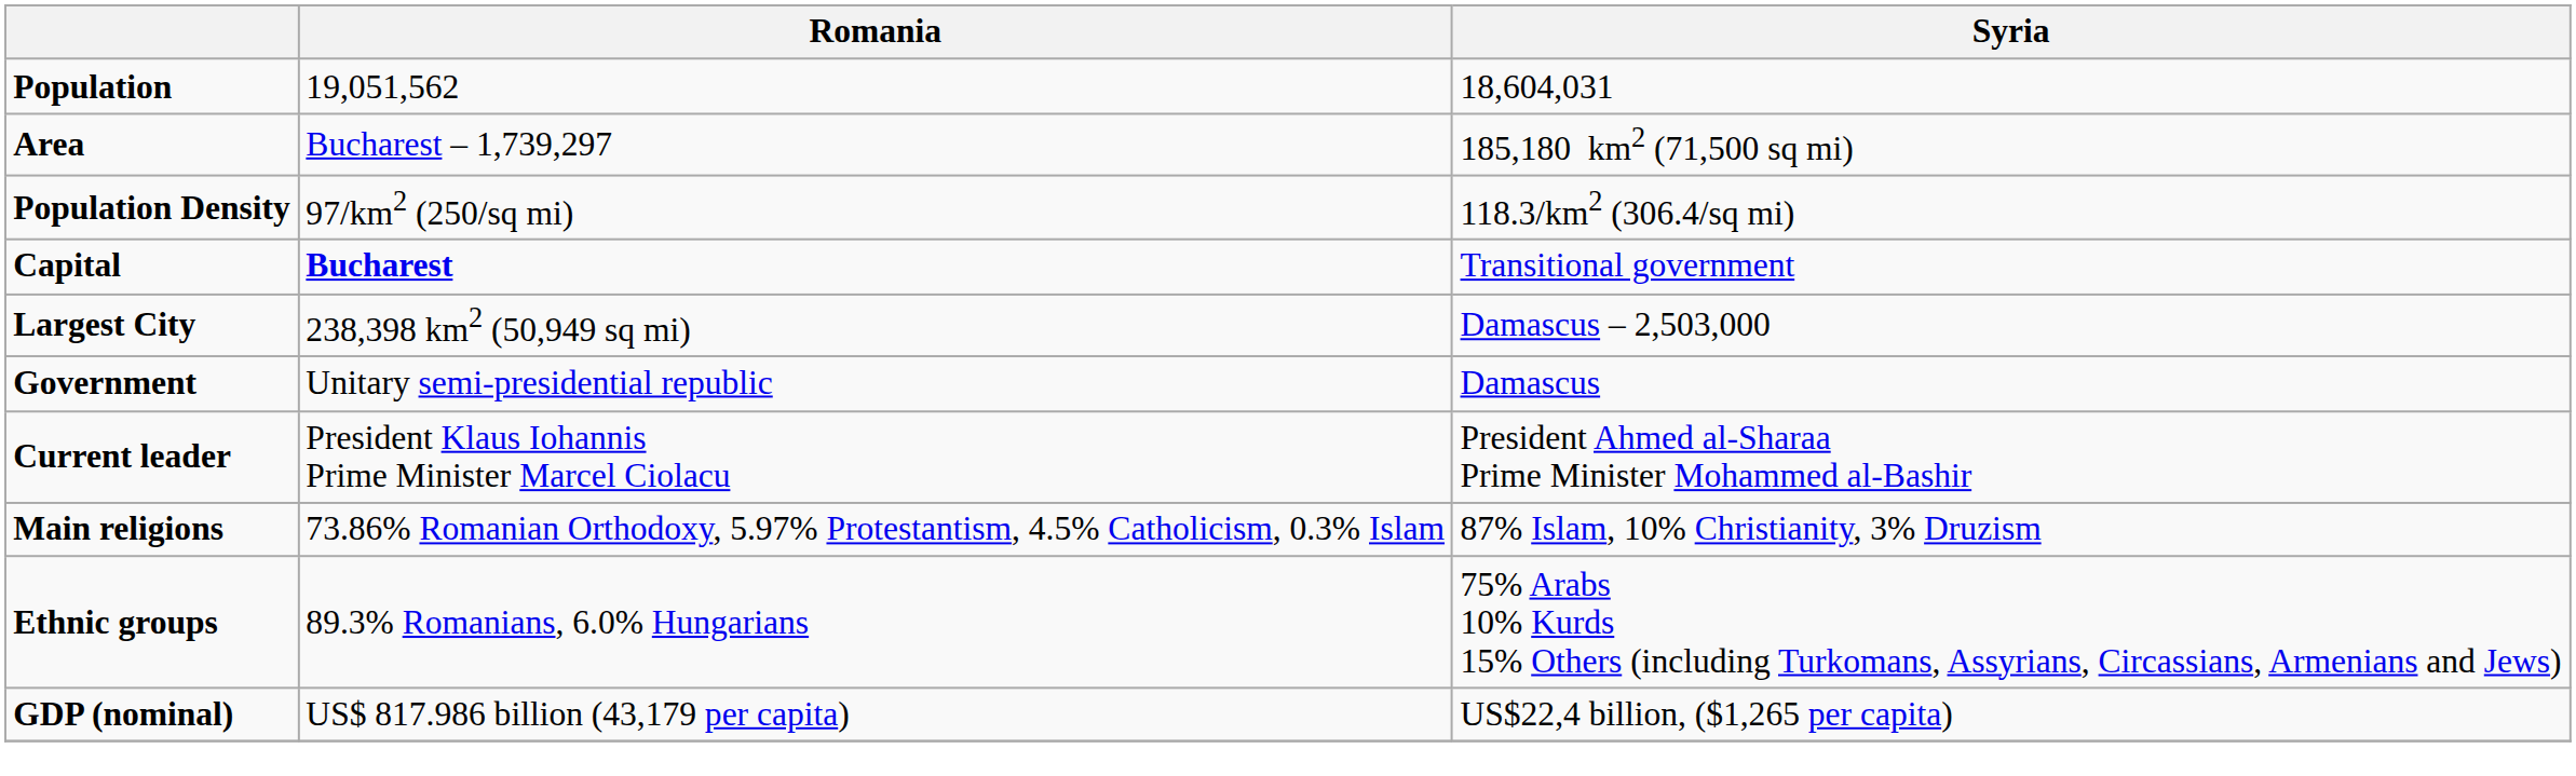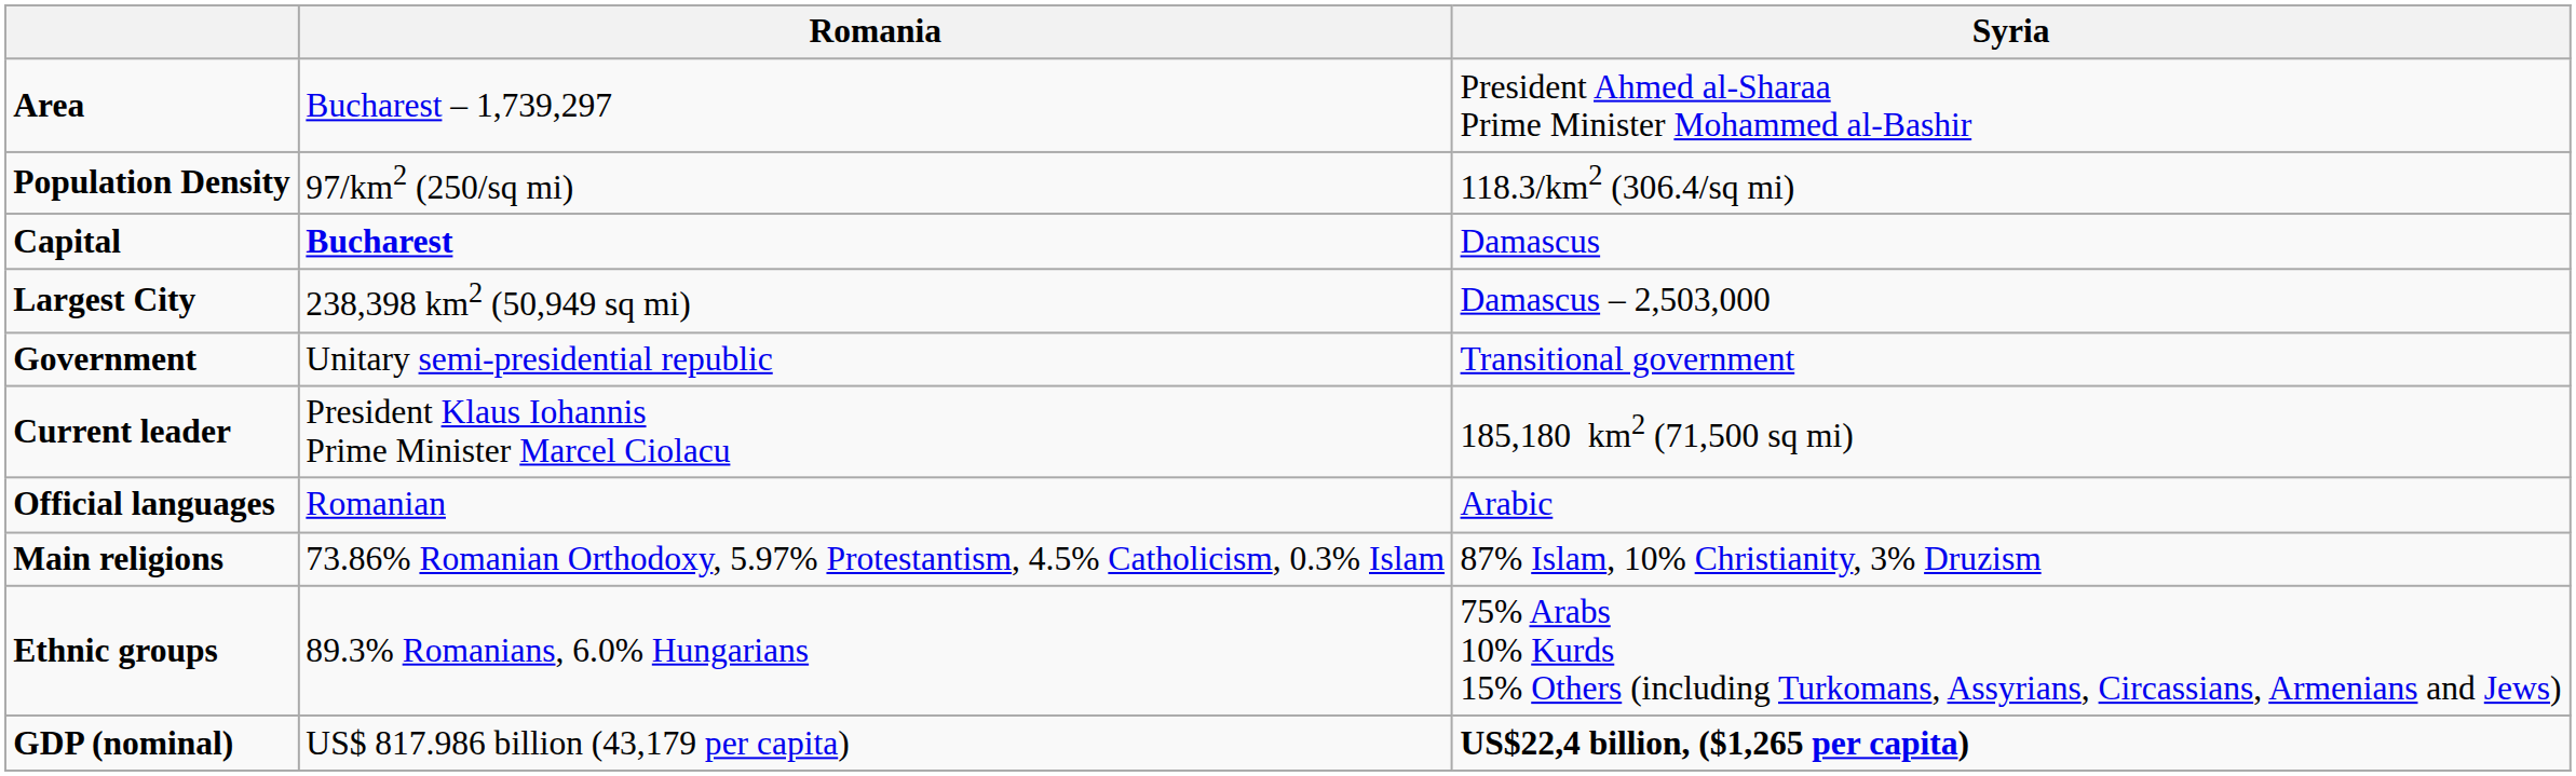 <table class="wikitable">
 <tr>
 <th></th>
 <th> <strong>Romania</strong></th>
 <th> <strong>Syria</strong></th>
 </tr>
 <tr>
-<td><strong>Population</strong></td>
-<td>19,051,562 </td>
-<td>18,604,031</td>
-</tr>
-<tr>
 <td><strong>Area</strong></td>
 <td><a href='#'>Bucharest</a> – 1,739,297</td>
-<td>185,180  km<sup>2</sup> (71,500 sq mi)</td>
+<td>President  <a href='#'>Ahmed al-Sharaa</a><br> Prime Minister <a href='#'>Mohammed al-Bashir</a></td>
 </tr>
 <tr>
 <td><strong>Population Density</strong></td>
 <td>97/km<sup>2</sup> (250/sq mi)</td>
 <td>118.3/km<sup>2</sup>  (306.4/sq mi)</td>
 </tr>
 <tr>
 <td><strong>Capital</strong></td>
 <td><strong><a href='#'>Bucharest</a></strong></td>
-<td><a href='#'>Transitional government</a></td>
+<td><a href='#'>Damascus</a></td>
 </tr>
 <tr>
 <td><strong>Largest City</strong></td>
 <td>238,398 km<sup>2</sup> (50,949 sq mi)</td>
 <td><a href='#'>Damascus</a> – 2,503,000</td>
 </tr>
 <tr>
 <td><strong>Government</strong></td>
 <td>Unitary <a href='#'>semi-presidential republic</a></td>
-<td><a href='#'>Damascus</a></td>
+<td><a href='#'>Transitional government</a></td>
 </tr>
 <tr>
 <td><strong>Current leader</strong></td>
 <td>President <a href='#'>Klaus Iohannis</a><br> Prime Minister <a href='#'>Marcel Ciolacu</a></td>
-<td>President  <a href='#'>Ahmed al-Sharaa</a><br> Prime Minister <a href='#'>Mohammed al-Bashir</a></td>
+<td>185,180  km<sup>2</sup> (71,500 sq mi)</td>
+</tr>
+<tr>
+<td><strong>Official languages</strong></td>
+<td><a href='#'>Romanian</a></td>
+<td><a href='#'>Arabic</a></td>
 </tr>
 <tr>
 <td><strong>Main religions</strong></td>
 <td>73.86% <a href='#'>Romanian Orthodoxy</a>, 5.97% <a href='#'> Protestantism</a>, 4.5% <a href='#'>Catholicism</a>, 0.3% <a href='#'>Islam</a></td>
 <td>87% <a href='#'>Islam</a>, 10% <a href='#'>Christianity</a>, 3% <a href='#'>Druzism</a></td>
 </tr>
 <tr>
 <td><strong>Ethnic groups</strong></td>
 <td>89.3% <a href='#'>Romanians</a>, 6.0% <a href='#'>Hungarians</a></td>
 <td>75% <a href='#'>Arabs</a><br>10% <a href='#'>Kurds</a> <br>15% <a href='#'>Others</a> (including <a href='#'>Turkomans</a>, <a href='#'>Assyrians</a>, <a href='#'>Circassians</a>, <a href='#'>Armenians</a> and <a href='#'>Jews</a>)</td>
 </tr>
 <tr>
 <td><strong>GDP (nominal)</strong></td>
 <td>US$ 817.986 billion (43,179 <a href='#'>per capita</a>)</td>
-<td>US$22,4 billion, ($1,265 <a href='#'>per capita</a>)</td>
+<td><strong>US$22,4 billion, ($1,265 <a href='#'>per capita</a>)</strong></td>
 </tr>
 <tr>
 </tr>
 </table>
